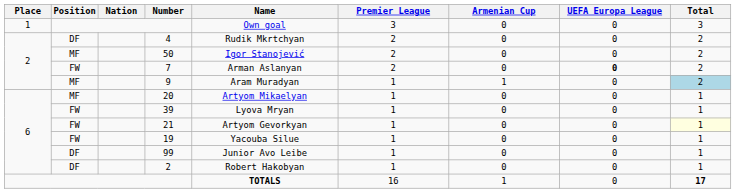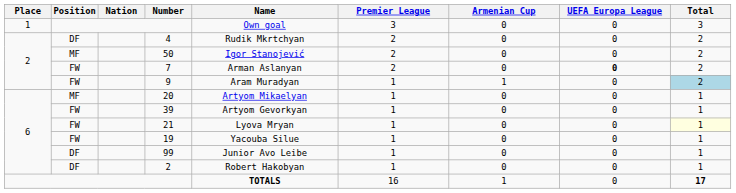 <table class="wikitable" style="font-size: 95%; text-align: center;">
 <tr>
 <th width=60>Place</th>
 <th width=60>Position</th>
 <th width=60>Nation</th>
 <th width=60>Number</th>
 <th width=200>Name</th>
 <th width=150><a href='#'>Premier League</a></th>
 <th width=150><a href='#'>Armenian Cup</a></th>
 <th width=150><a href='#'>UEFA Europa League</a></th>
 <th width=80><strong>Total</strong></th>
 </tr>
 <tr>
 <td>1</td>
 <td colspan="3"></td>
 <td><a href='#'>Own goal</a></td>
 <td>3</td>
 <td>0</td>
 <td>0</td>
 <td>3</td>
 </tr>
 <tr>
 <td rowspan="4">2</td>
 <td>DF</td>
 <td></td>
 <td>4</td>
 <td>Rudik Mkrtchyan</td>
 <td>2</td>
 <td>0</td>
 <td>0</td>
 <td>2</td>
 </tr>
 <tr>
 <td>MF</td>
 <td></td>
 <td>50</td>
 <td><a href='#'>Igor Stanojević</a></td>
 <td>2</td>
 <td>0</td>
 <td>0</td>
 <td>2</td>
 </tr>
 <tr>
 <td>FW</td>
 <td></td>
 <td>7</td>
 <td>Arman Aslanyan</td>
 <td>2</td>
 <td>0</td>
 <td><strong>0</strong></td>
 <td>2</td>
 </tr>
 <tr>
-<td>MF</td>
+<td>FW</td>
 <td></td>
 <td>9</td>
 <td>Aram Muradyan</td>
 <td>1</td>
 <td>1</td>
 <td>0</td>
 <td style="background: lightblue;">2</td>
 </tr>
 <tr>
 <td rowspan="6">6</td>
 <td>MF</td>
 <td></td>
 <td>20</td>
 <td><a href='#'>Artyom Mikaelyan</a></td>
 <td>1</td>
 <td>0</td>
 <td>0</td>
 <td>1</td>
 </tr>
 <tr>
 <td>FW</td>
 <td></td>
 <td>39</td>
-<td>Lyova Mryan</td>
+<td>Artyom Gevorkyan</td>
 <td>1</td>
 <td>0</td>
 <td>0</td>
 <td>1</td>
 </tr>
 <tr>
 <td>FW</td>
 <td></td>
 <td>21</td>
-<td>Artyom Gevorkyan</td>
+<td>Lyova Mryan</td>
 <td>1</td>
 <td>0</td>
 <td>0</td>
 <td style="background: lightyellow;">1</td>
 </tr>
 <tr>
 <td>FW</td>
 <td></td>
 <td>19</td>
 <td>Yacouba Silue</td>
 <td>1</td>
 <td>0</td>
 <td>0</td>
 <td>1</td>
 </tr>
 <tr>
 <td>DF</td>
 <td></td>
 <td>99</td>
 <td>Junior Avo Leibe</td>
 <td>1</td>
 <td>0</td>
 <td>0</td>
 <td>1</td>
 </tr>
 <tr>
 <td>DF</td>
 <td></td>
 <td>2</td>
 <td>Robert Hakobyan</td>
 <td>1</td>
 <td>0</td>
 <td>0</td>
 <td>1</td>
 </tr>
 <tr>
 <td colspan="4"></td>
 <td><strong>TOTALS</strong></td>
 <td>16</td>
 <td>1</td>
 <td>0</td>
 <td><strong>17</strong></td>
 </tr>
 </table>
